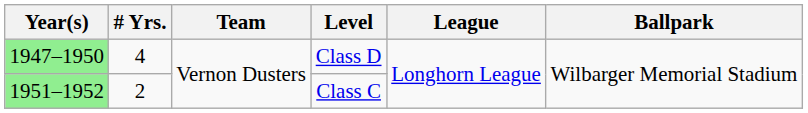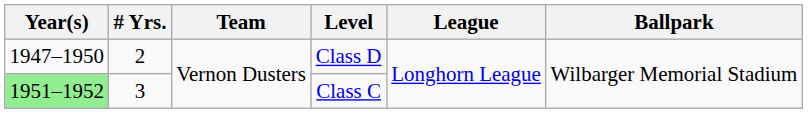 <table class="wikitable" style="text-align:center; font-size: 95%;">
 <tr>
 <th>Year(s)</th>
 <th># Yrs.</th>
 <th>Team</th>
 <th>Level</th>
 <th>League</th>
 <th>Ballpark</th>
 </tr>
 <tr>
-<td style="background: lightgreen;">1947–1950</td>
-<td>4</td>
+<td>1947–1950</td>
+<td>2</td>
 <td rowspan=2>Vernon Dusters</td>
 <td><a href='#'>Class D</a></td>
 <td rowspan=2><a href='#'>Longhorn League</a></td>
 <td rowspan=2>Wilbarger Memorial Stadium</td>
 </tr>
 <tr>
 <td style="background: lightgreen;">1951–1952</td>
-<td>2</td>
+<td>3</td>
 <td><a href='#'>Class C</a></td>
 </tr>
 </table>
